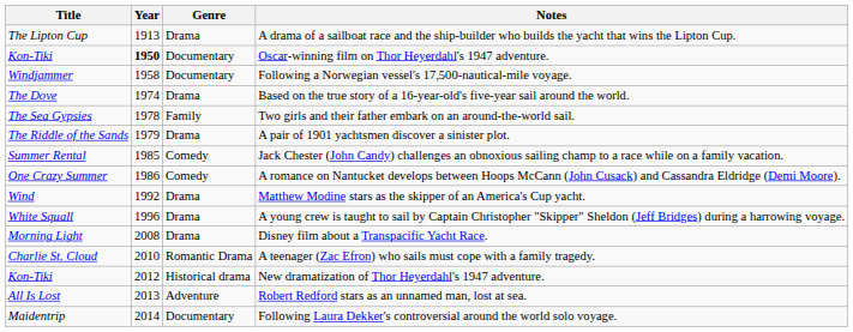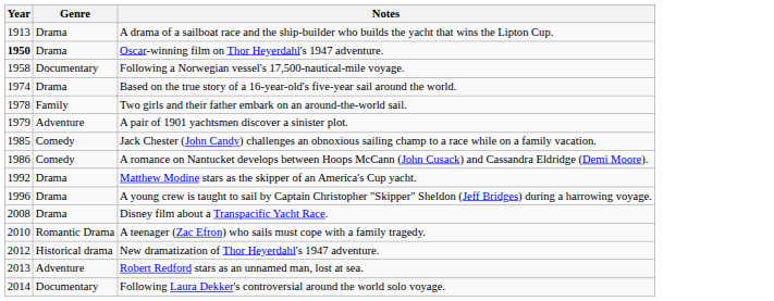 <table class="wikitable sortable">
 <tr>
-<th>Title</th>
 <th>Year</th>
 <th>Genre</th>
 <th>Notes</th>
 </tr>
 <tr>
-<td><em>The Lipton Cup</em></td>
 <td>1913</td>
 <td>Drama</td>
 <td>A drama of a sailboat race and the ship-builder who builds the yacht that wins the Lipton Cup.</td>
 </tr>
 <tr>
-<td><em><a href='#'>Kon-Tiki</a></em></td>
 <td><strong>1950</strong></td>
-<td>Documentary</td>
+<td>Drama</td>
 <td><a href='#'>Oscar</a>-winning film on <a href='#'>Thor Heyerdahl</a>'s 1947 adventure.</td>
 </tr>
 <tr>
-<td><em><a href='#'>Windjammer</a></em></td>
 <td>1958</td>
 <td>Documentary</td>
 <td>Following a Norwegian vessel's 17,500-nautical-mile voyage.</td>
 </tr>
 <tr>
-<td><em><a href='#'>The Dove</a></em></td>
 <td>1974</td>
 <td>Drama</td>
 <td>Based on the true story of a 16-year-old's five-year sail around the world.</td>
 </tr>
 <tr>
-<td><em><a href='#'>The Sea Gypsies</a></em></td>
 <td>1978</td>
 <td>Family</td>
 <td>Two girls and their father embark on an around-the-world sail.</td>
 </tr>
 <tr>
-<td><em><a href='#'>The Riddle of the Sands</a></em></td>
 <td>1979</td>
-<td>Drama</td>
+<td>Adventure</td>
 <td>A pair of 1901 yachtsmen discover a sinister plot.</td>
 </tr>
 <tr>
-<td><em><a href='#'>Summer Rental</a></em></td>
 <td>1985</td>
 <td>Comedy</td>
 <td>Jack Chester (<a href='#'>John Candy</a>) challenges an obnoxious sailing champ to a race while on a family vacation.</td>
 </tr>
 <tr>
-<td><em><a href='#'>One Crazy Summer</a></em></td>
 <td>1986</td>
 <td>Comedy</td>
 <td>A romance on Nantucket develops between Hoops McCann (<a href='#'>John Cusack</a>) and Cassandra Eldridge (<a href='#'>Demi Moore</a>).</td>
 </tr>
 <tr>
-<td><em><a href='#'>Wind</a></em></td>
 <td>1992</td>
 <td>Drama</td>
 <td><a href='#'>Matthew Modine</a> stars as the skipper of an America's Cup yacht.</td>
 </tr>
 <tr>
-<td><em><a href='#'>White Squall</a></em></td>
 <td>1996</td>
 <td>Drama</td>
 <td>A young crew is taught to sail by Captain Christopher "Skipper" Sheldon (<a href='#'>Jeff Bridges</a>) during a harrowing voyage.</td>
 </tr>
 <tr>
-<td><em><a href='#'>Morning Light</a></em></td>
 <td>2008</td>
 <td>Drama</td>
 <td>Disney film about a <a href='#'>Transpacific Yacht Race</a>.</td>
 </tr>
 <tr>
-<td><em><a href='#'>Charlie St. Cloud</a></em></td>
 <td>2010</td>
 <td>Romantic Drama</td>
 <td>A teenager (<a href='#'>Zac Efron</a>) who sails must cope with a family tragedy.</td>
 </tr>
 <tr>
-<td><em><a href='#'>Kon-Tiki</a></em></td>
 <td>2012</td>
 <td>Historical drama</td>
 <td>New dramatization of <a href='#'>Thor Heyerdahl</a>'s 1947 adventure.</td>
 </tr>
 <tr>
-<td><em><a href='#'>All Is Lost</a></em></td>
 <td>2013</td>
 <td>Adventure</td>
 <td><a href='#'>Robert Redford</a> stars as an unnamed man, lost at sea.</td>
 </tr>
 <tr>
-<td><em>Maidentrip</em></td>
 <td>2014</td>
 <td>Documentary</td>
 <td>Following <a href='#'>Laura Dekker</a>'s controversial around the world solo voyage.</td>
 </tr>
 </table>
